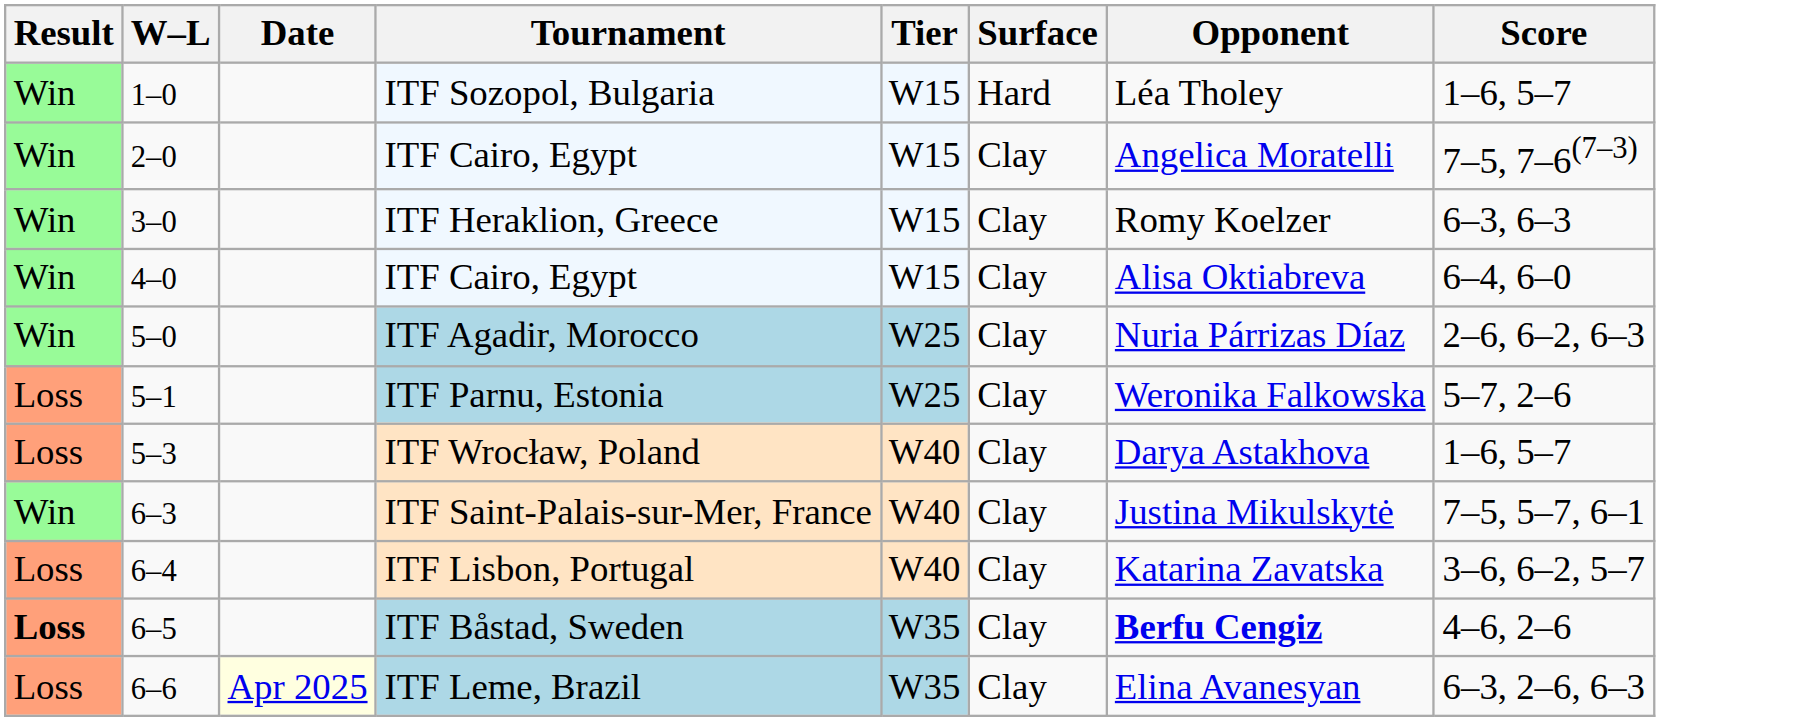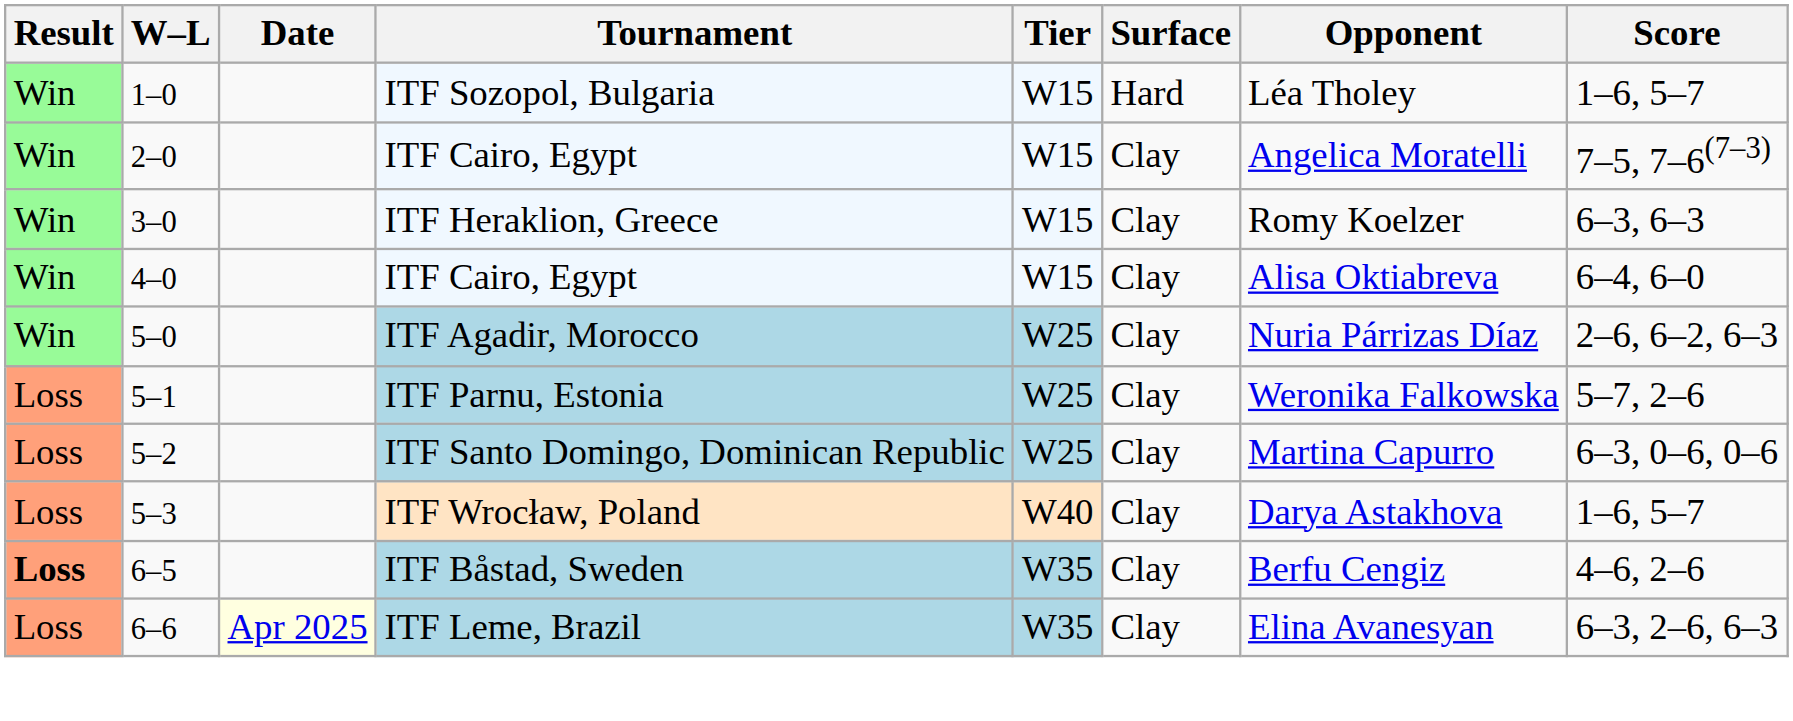 <table class="sortable wikitable">
 <tr>
 <th>Result</th>
 <th class="unsortable">W–L</th>
 <th>Date</th>
 <th>Tournament</th>
 <th>Tier</th>
 <th>Surface</th>
 <th>Opponent</th>
 <th class="unsortable">Score</th>
 </tr>
 <tr>
 <td style="background:#98fb98;">Win</td>
 <td><small>1–0</small></td>
 <td></td>
 <td style="background:#f0f8ff;">ITF Sozopol, Bulgaria</td>
 <td style="background:#f0f8ff;">W15</td>
 <td>Hard</td>
 <td> Léa Tholey</td>
 <td>1–6, 5–7</td>
 </tr>
 <tr>
 <td style="background:#98fb98;">Win</td>
 <td><small>2–0</small></td>
 <td></td>
 <td style="background:#f0f8ff;">ITF Cairo, Egypt</td>
 <td style="background:#f0f8ff;">W15</td>
 <td>Clay</td>
 <td> <a href='#'>Angelica Moratelli</a></td>
 <td>7–5, 7–6<sup>(7–3)</sup></td>
 </tr>
 <tr>
 <td style="background:#98fb98;">Win</td>
 <td><small>3–0</small></td>
 <td></td>
 <td style="background:#f0f8ff;">ITF Heraklion, Greece</td>
 <td style="background:#f0f8ff;">W15</td>
 <td>Clay</td>
 <td> Romy Koelzer</td>
 <td>6–3, 6–3</td>
 </tr>
 <tr>
 <td style="background:#98fb98;">Win</td>
 <td><small>4–0</small></td>
 <td></td>
 <td style="background:#f0f8ff;">ITF Cairo, Egypt</td>
 <td style="background:#f0f8ff;">W15</td>
 <td>Clay</td>
 <td> <a href='#'>Alisa Oktiabreva</a></td>
 <td>6–4, 6–0</td>
 </tr>
 <tr>
 <td style="background:#98fb98;">Win</td>
 <td><small>5–0</small></td>
 <td></td>
 <td style="background:lightblue;">ITF Agadir, Morocco</td>
 <td style="background:lightblue;">W25</td>
 <td>Clay</td>
 <td> <a href='#'>Nuria Párrizas Díaz</a></td>
 <td>2–6, 6–2, 6–3</td>
 </tr>
 <tr>
 <td style="background:#ffa07a;">Loss</td>
 <td><small>5–1</small></td>
 <td></td>
 <td style="background:lightblue;">ITF Parnu, Estonia</td>
 <td style="background:lightblue;">W25</td>
 <td>Clay</td>
 <td> <a href='#'>Weronika Falkowska</a></td>
 <td>5–7, 2–6</td>
 </tr>
 <tr>
 <td style="background:#ffa07a;">Loss</td>
+<td><small>5–2</small></td>
+<td></td>
+<td style="background:lightblue;">ITF Santo Domingo, Dominican Republic</td>
+<td style="background:lightblue;">W25</td>
+<td>Clay</td>
+<td> <a href='#'>Martina Capurro</a></td>
+<td>6–3, 0–6, 0–6</td>
+</tr>
+<tr>
+<td style="background:#ffa07a;">Loss</td>
 <td><small>5–3</small></td>
 <td></td>
 <td style="background:#ffe4c4;">ITF Wrocław, Poland</td>
 <td style="background:#ffe4c4;">W40</td>
 <td>Clay</td>
 <td> <a href='#'>Darya Astakhova</a></td>
 <td>1–6, 5–7</td>
 </tr>
 <tr>
-<td style="background:#98fb98;">Win</td>
-<td><small>6–3</small></td>
-<td></td>
-<td style="background:#ffe4c4;">ITF Saint-Palais-sur-Mer, France</td>
-<td style="background:#ffe4c4;">W40</td>
-<td>Clay</td>
-<td> <a href='#'>Justina Mikulskytė</a></td>
-<td>7–5, 5–7, 6–1</td>
-</tr>
-<tr>
-<td style="background:#ffa07a;">Loss</td>
-<td><small>6–4</small></td>
-<td></td>
-<td style="background:#ffe4c4;">ITF Lisbon, Portugal</td>
-<td style="background:#ffe4c4;">W40</td>
-<td>Clay</td>
-<td> <a href='#'>Katarina Zavatska</a></td>
-<td>3–6, 6–2, 5–7</td>
-</tr>
-<tr>
 <td style="background:#ffa07a;"><strong>Loss</strong></td>
 <td><small>6–5</small></td>
 <td></td>
 <td style="background:lightblue;">ITF Båstad, Sweden</td>
 <td style="background:lightblue;">W35</td>
 <td>Clay</td>
-<td><strong> <a href='#'>Berfu Cengiz</a></strong></td>
+<td> <a href='#'>Berfu Cengiz</a></td>
 <td>4–6, 2–6</td>
 </tr>
 <tr>
 <td style="background:#ffa07a;">Loss</td>
 <td><small>6–6</small></td>
 <td style="background: lightyellow;"><a href='#'>Apr 2025</a></td>
 <td style="background:lightblue;">ITF Leme, Brazil</td>
 <td style="background:lightblue;">W35</td>
 <td>Clay</td>
 <td> <a href='#'>Elina Avanesyan</a></td>
 <td>6–3, 2–6, 6–3</td>
 </tr>
 </table>
